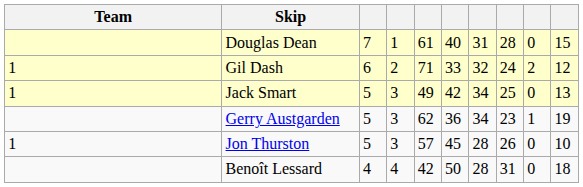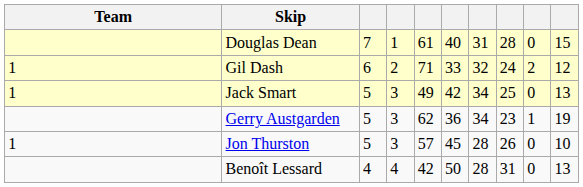 <table class="wikitable">
 <tr>
 <th width=210>Team</th>
 <th width=130>Skip</th>
 <th width=20></th>
 <th width=20></th>
 <th width=20></th>
 <th width=20></th>
 <th width=20></th>
 <th width=20></th>
 <th width=20></th>
 <th width=20></th>
 </tr>
 <tr bgcolor=#ffffcc>
 <td></td>
 <td>Douglas Dean</td>
 <td>7</td>
 <td>1</td>
 <td>61</td>
 <td>40</td>
 <td>31</td>
 <td>28</td>
 <td>0</td>
 <td>15</td>
 </tr>
 <tr bgcolor=#ffffcc>
 <td> 1</td>
 <td>Gil Dash</td>
 <td>6</td>
 <td>2</td>
 <td>71</td>
 <td>33</td>
 <td>32</td>
 <td>24</td>
 <td>2</td>
 <td>12</td>
 </tr>
 <tr bgcolor=#ffffcc>
 <td> 1</td>
 <td>Jack Smart</td>
 <td>5</td>
 <td>3</td>
 <td>49</td>
 <td>42</td>
 <td>34</td>
 <td>25</td>
 <td>0</td>
 <td>13</td>
 </tr>
 <tr>
 <td></td>
 <td><a href='#'>Gerry Austgarden</a></td>
 <td>5</td>
 <td>3</td>
 <td>62</td>
 <td>36</td>
 <td>34</td>
 <td>23</td>
 <td>1</td>
 <td>19</td>
 </tr>
 <tr>
 <td> 1</td>
 <td><a href='#'>Jon Thurston</a></td>
 <td>5</td>
 <td>3</td>
 <td>57</td>
 <td>45</td>
 <td>28</td>
 <td>26</td>
 <td>0</td>
 <td>10</td>
 </tr>
 <tr>
 <td></td>
 <td>Benoît Lessard</td>
 <td>4</td>
 <td>4</td>
 <td>42</td>
 <td>50</td>
 <td>28</td>
 <td>31</td>
 <td>0</td>
-<td>18</td>
+<td>13</td>
 </tr>
 </table>
